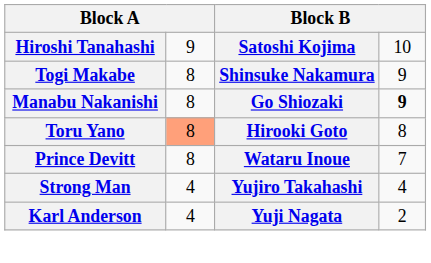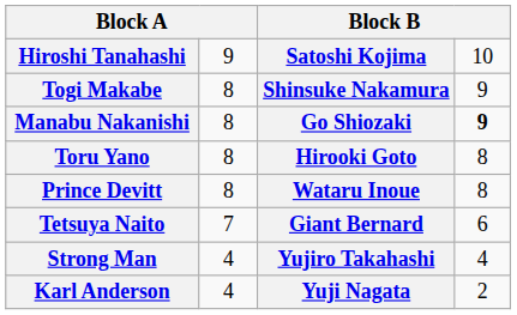 <table class="wikitable" style="margin: 1em auto 1em auto;text-align:center">
 <tr>
 <th colspan="2" style="width:50%">Block A</th>
 <th colspan="2" style="width:50%">Block B</th>
 </tr>
 <tr>
 <th><a href='#'>Hiroshi Tanahashi</a></th>
 <td style="width:35px">9</td>
 <th><a href='#'>Satoshi Kojima</a></th>
 <td style="width:35px">10</td>
 </tr>
 <tr>
 <th><a href='#'>Togi Makabe</a></th>
 <td>8</td>
 <th><a href='#'>Shinsuke Nakamura</a></th>
 <td>9</td>
 </tr>
 <tr>
 <th><a href='#'>Manabu Nakanishi</a></th>
 <td>8</td>
 <th><a href='#'>Go Shiozaki</a></th>
 <td><strong>9</strong></td>
 </tr>
 <tr>
 <th><a href='#'>Toru Yano</a></th>
-<td style="background: lightsalmon;">8</td>
+<td>8</td>
 <th><a href='#'>Hirooki Goto</a></th>
 <td>8</td>
 </tr>
 <tr>
 <th><a href='#'>Prince Devitt</a></th>
 <td>8</td>
 <th><a href='#'>Wataru Inoue</a></th>
+<td>8</td>
+</tr>
+<tr>
+<th><a href='#'>Tetsuya Naito</a></th>
 <td>7</td>
+<th><a href='#'>Giant Bernard</a></th>
+<td>6</td>
 </tr>
 <tr>
 <th><a href='#'>Strong Man</a></th>
 <td>4</td>
 <th><a href='#'>Yujiro Takahashi</a></th>
 <td>4</td>
 </tr>
 <tr>
 <th><a href='#'>Karl Anderson</a></th>
 <td>4</td>
 <th><a href='#'>Yuji Nagata</a></th>
 <td>2</td>
 </tr>
 </table>
